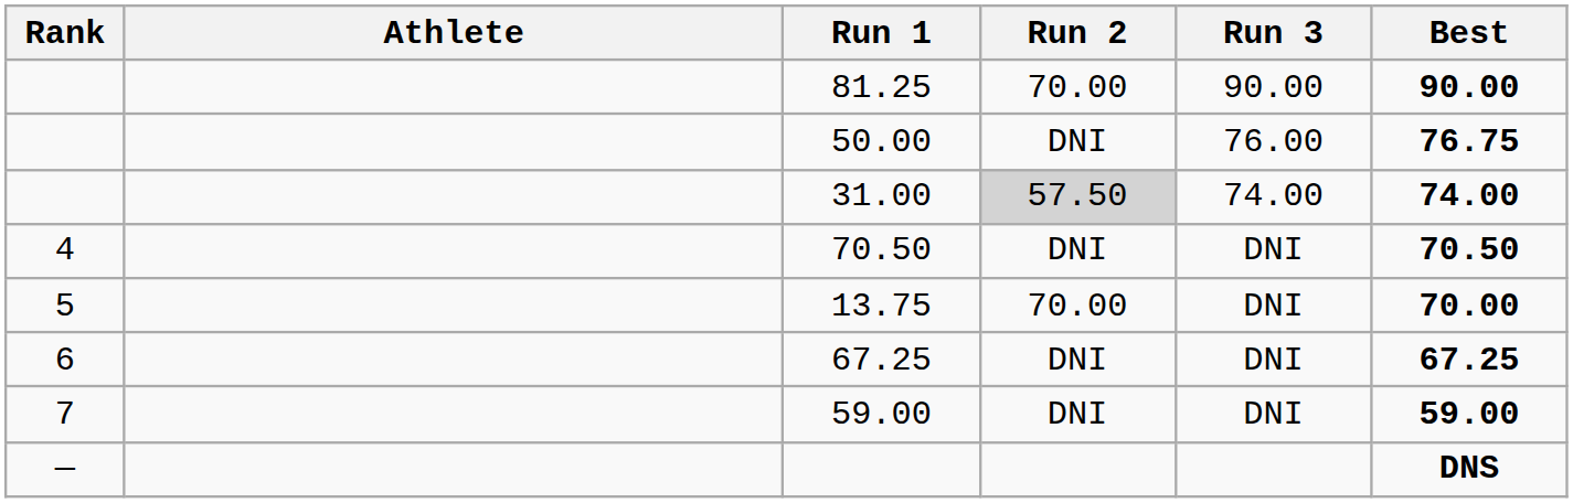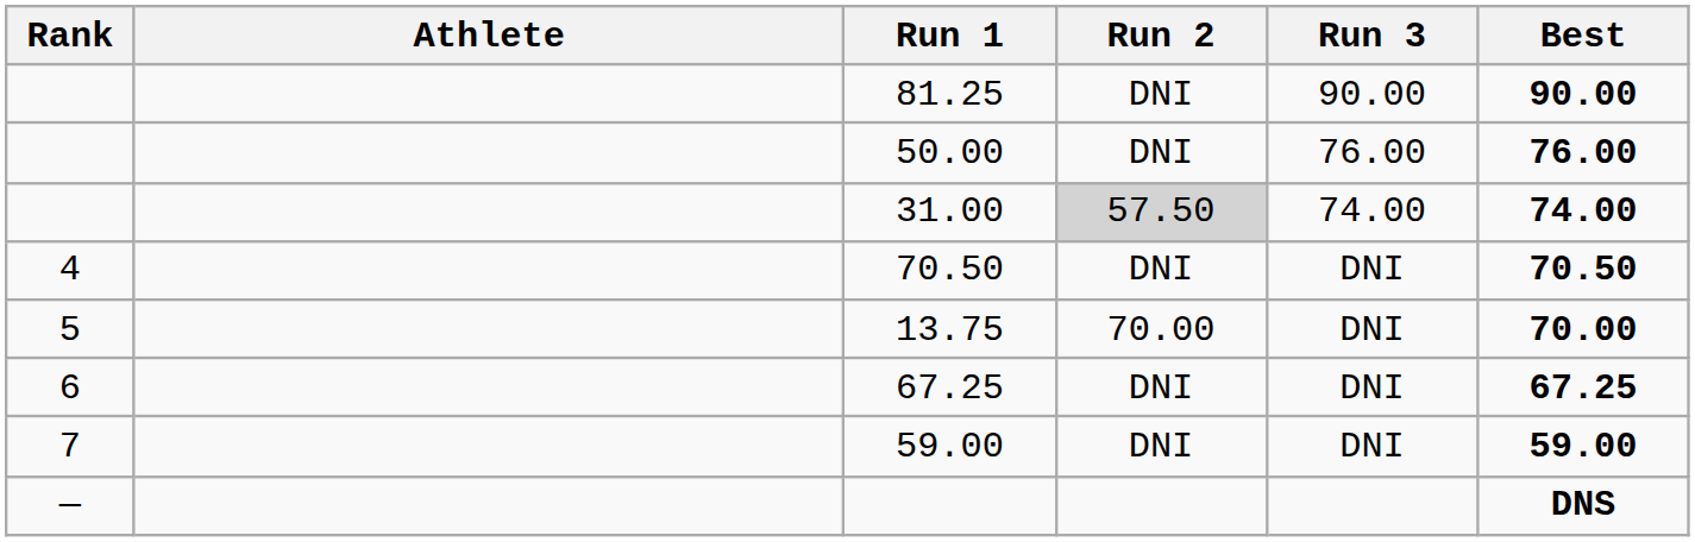 <table class=wikitable style="text-align:center">
 <tr>
 <th width=40>Rank</th>
 <th width=250>Athlete</th>
 <th width=70>Run 1</th>
 <th width=70>Run 2</th>
 <th width=70>Run 3</th>
 <th width=70>Best</th>
 </tr>
 <tr>
 <td></td>
 <td align=left></td>
 <td>81.25</td>
-<td>70.00</td>
+<td>DNI</td>
 <td>90.00</td>
 <td><strong>90.00</strong></td>
 </tr>
 <tr>
 <td></td>
 <td align=left></td>
 <td>50.00</td>
 <td>DNI</td>
 <td>76.00</td>
-<td><strong>76.75</strong></td>
+<td><strong>76.00</strong></td>
 </tr>
 <tr>
 <td></td>
 <td align=left></td>
 <td>31.00</td>
 <td style="background: lightgrey;">57.50</td>
 <td>74.00</td>
 <td><strong>74.00</strong></td>
 </tr>
 <tr>
 <td>4</td>
 <td align=left></td>
 <td>70.50</td>
 <td>DNI</td>
 <td>DNI</td>
 <td><strong>70.50</strong></td>
 </tr>
 <tr>
 <td>5</td>
 <td align=left></td>
 <td>13.75</td>
 <td>70.00</td>
 <td>DNI</td>
 <td><strong>70.00</strong></td>
 </tr>
 <tr>
 <td>6</td>
 <td align=left></td>
 <td>67.25</td>
 <td>DNI</td>
 <td>DNI</td>
 <td><strong>67.25</strong></td>
 </tr>
 <tr>
 <td>7</td>
 <td align=left></td>
 <td>59.00</td>
 <td>DNI</td>
 <td>DNI</td>
 <td><strong>59.00</strong></td>
 </tr>
 <tr>
 <td>—</td>
 <td align=left></td>
 <td></td>
 <td></td>
 <td></td>
 <td><strong>DNS</strong></td>
 </tr>
 </table>
